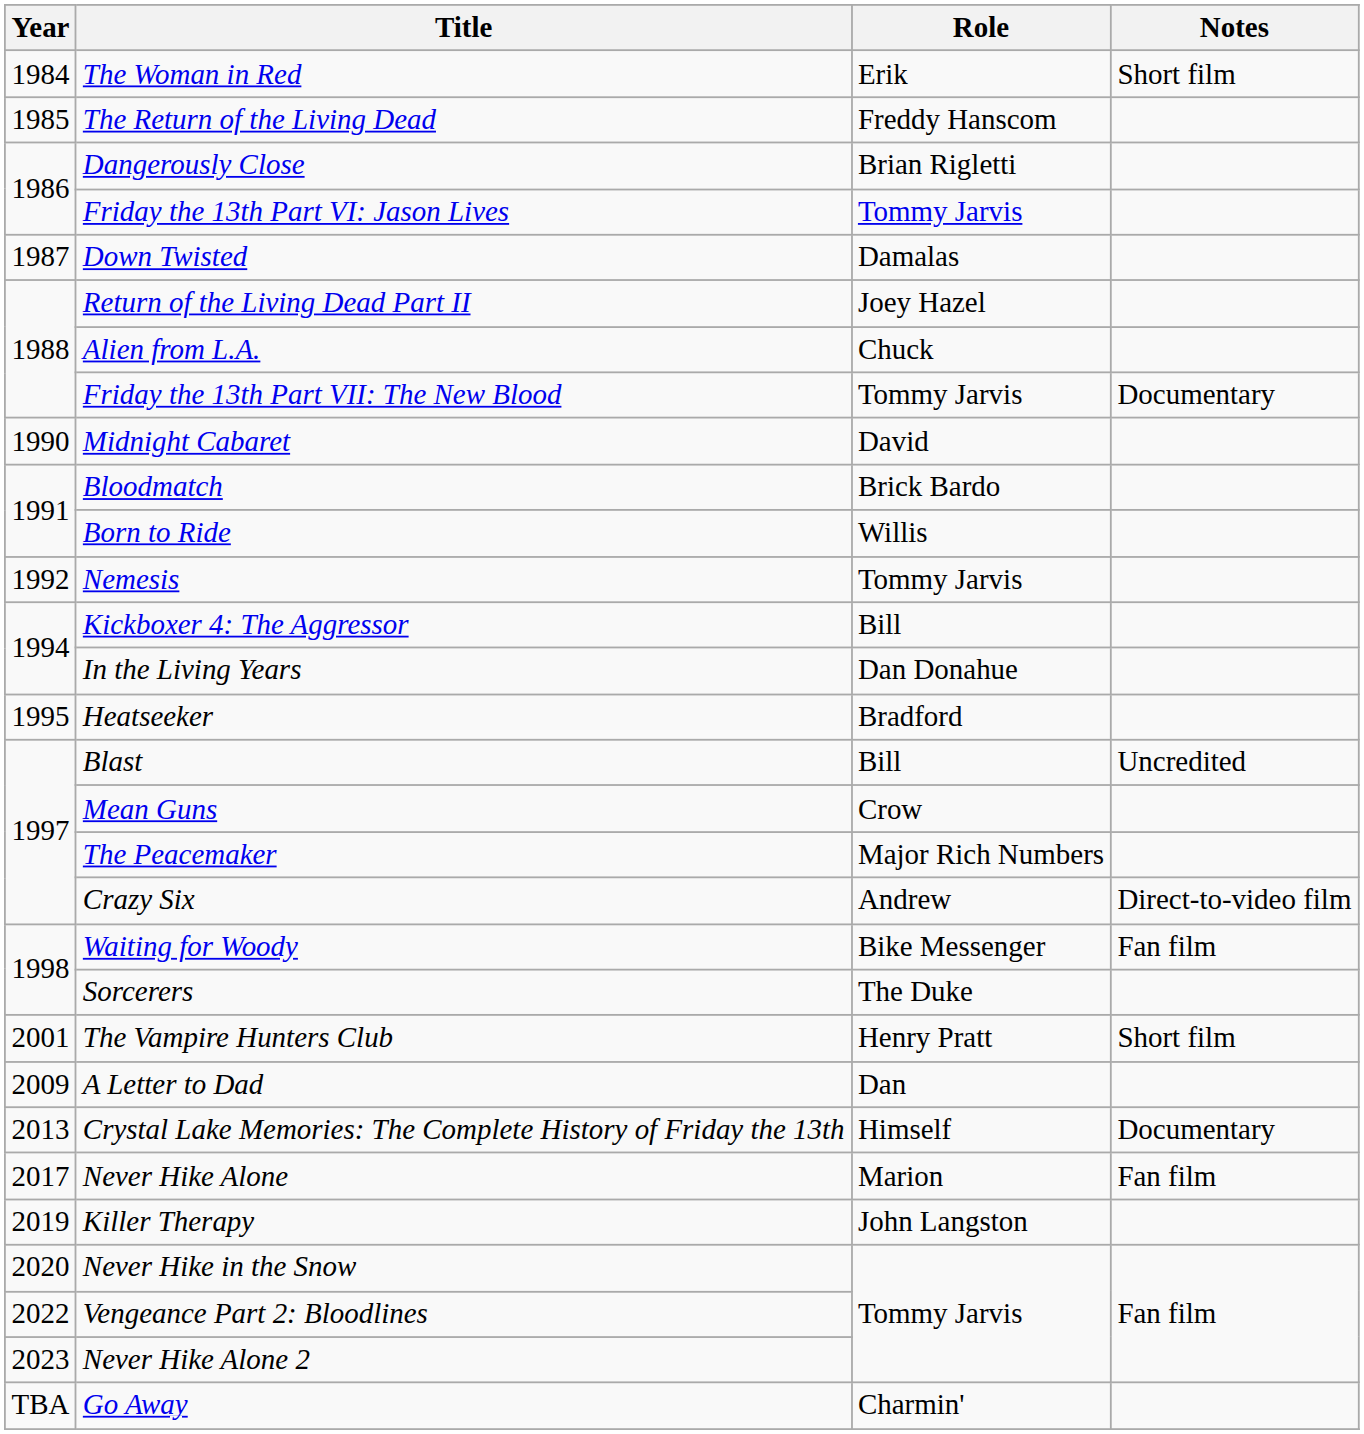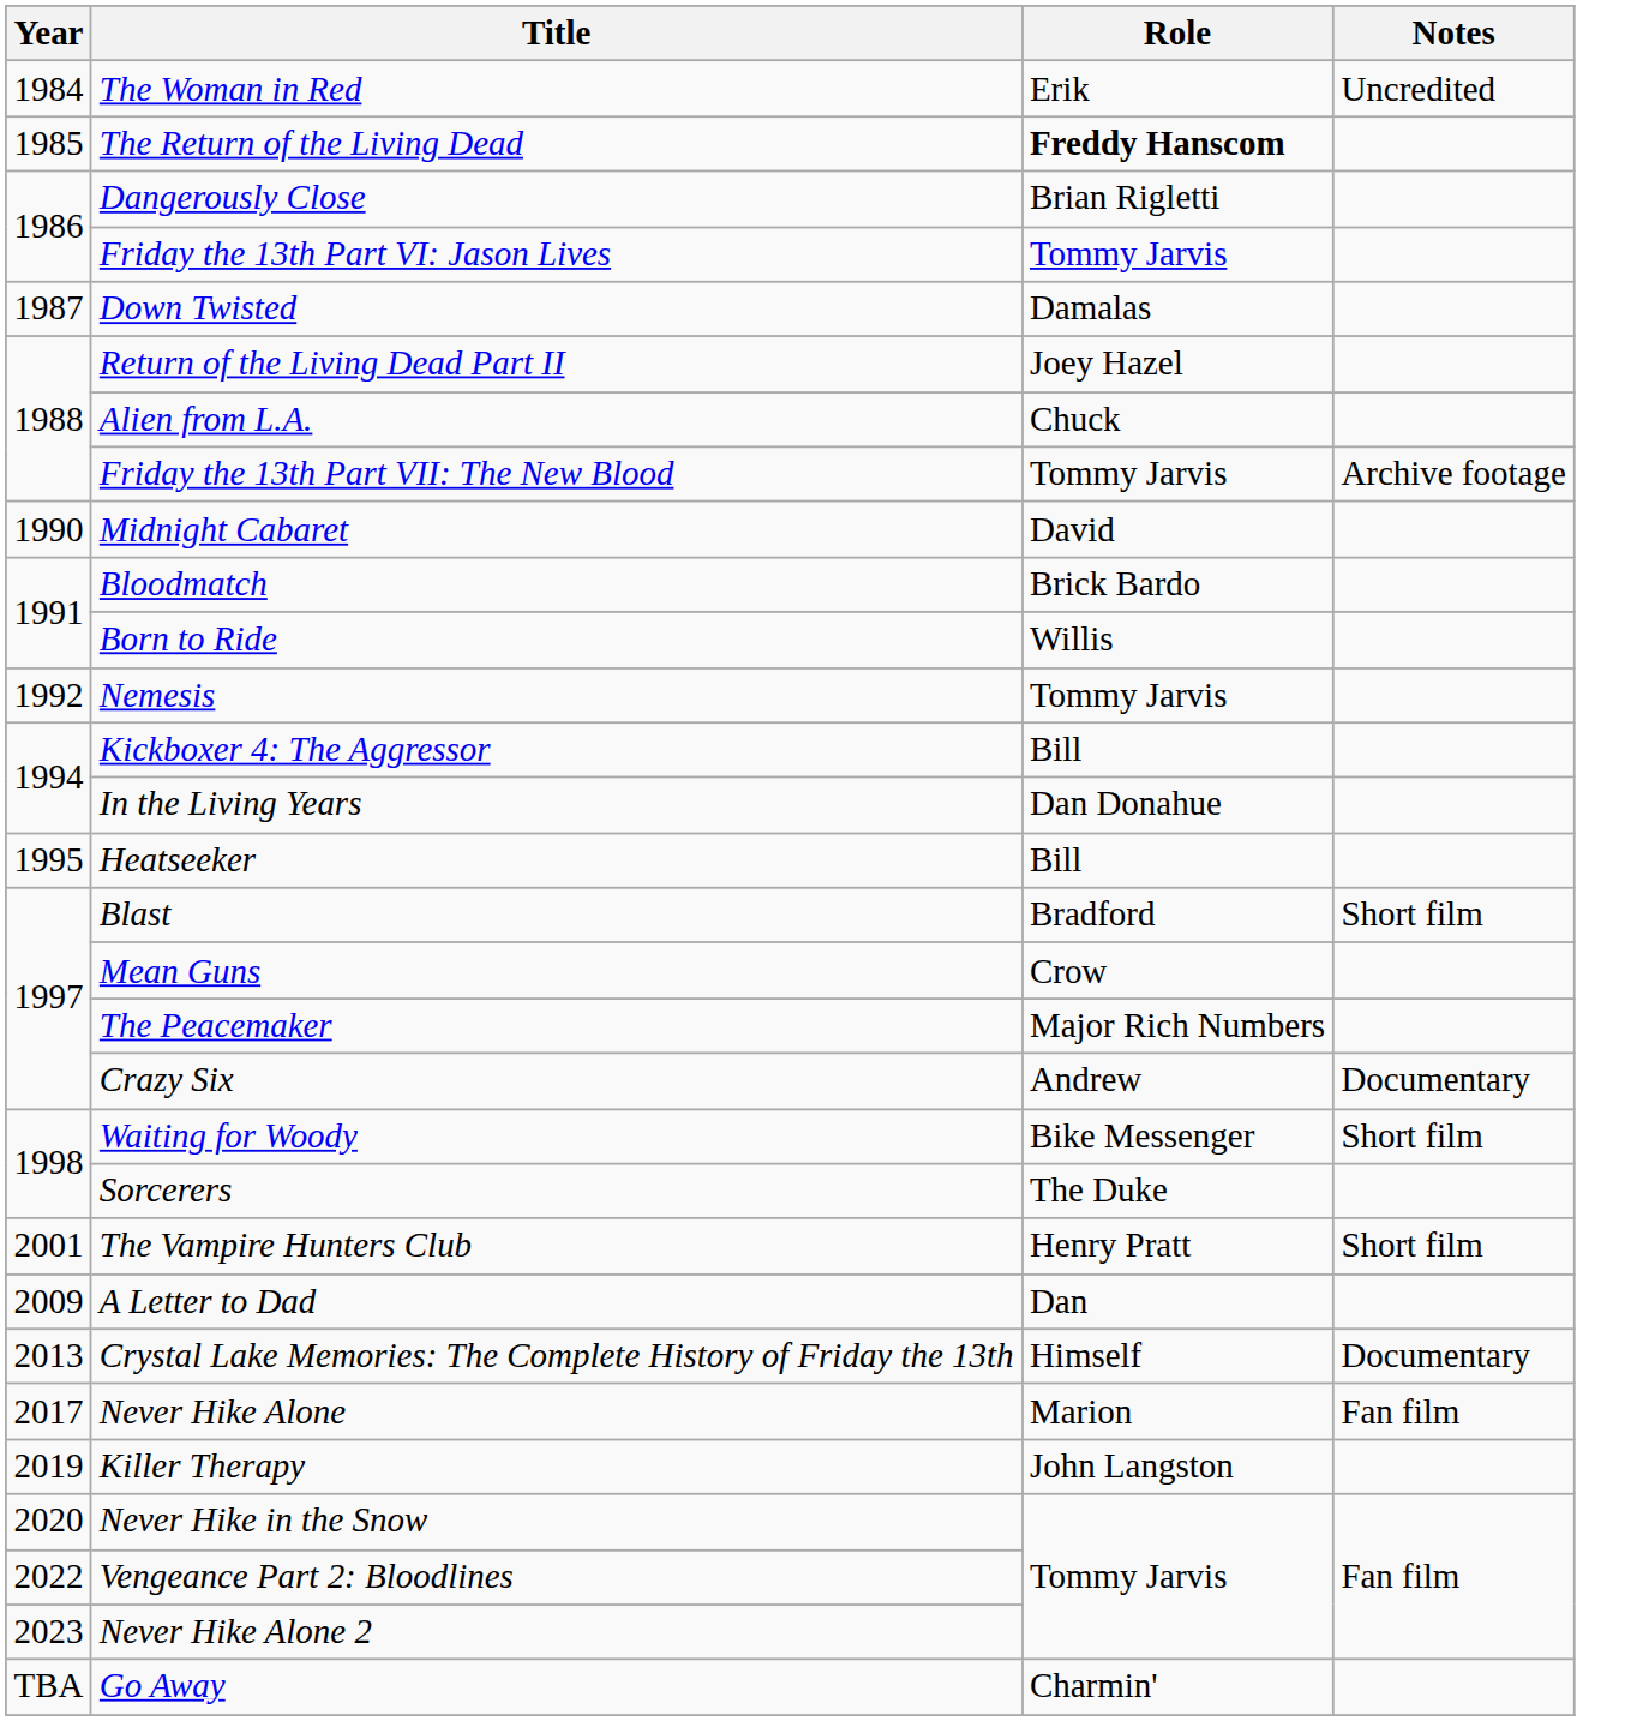 <table class="wikitable">
 <tr>
 <th>Year</th>
 <th>Title</th>
 <th>Role</th>
 <th>Notes</th>
 </tr>
 <tr>
 <td>1984</td>
 <td><em><a href='#'>The Woman in Red</a></em></td>
 <td>Erik</td>
-<td>Short film</td>
+<td>Uncredited</td>
 </tr>
 <tr>
 <td>1985</td>
 <td><em><a href='#'>The Return of the Living Dead</a></em></td>
-<td>Freddy Hanscom</td>
+<td><strong>Freddy Hanscom</strong></td>
 <td></td>
 </tr>
 <tr>
 <td rowspan="2">1986</td>
 <td><em><a href='#'>Dangerously Close</a></em></td>
 <td>Brian Rigletti</td>
 <td></td>
 </tr>
 <tr>
 <td><em><a href='#'>Friday the 13th Part VI: Jason Lives</a></em></td>
 <td><a href='#'>Tommy Jarvis</a></td>
 <td></td>
 </tr>
 <tr>
 <td>1987</td>
 <td><em><a href='#'>Down Twisted</a></em></td>
 <td>Damalas</td>
 <td></td>
 </tr>
 <tr>
 <td rowspan="3">1988</td>
 <td><em><a href='#'>Return of the Living Dead Part II</a></em></td>
 <td>Joey Hazel</td>
 <td></td>
 </tr>
 <tr>
 <td><em><a href='#'>Alien from L.A.</a></em></td>
 <td>Chuck</td>
 <td></td>
 </tr>
 <tr>
 <td><em><a href='#'>Friday the 13th Part VII: The New Blood</a></em></td>
 <td>Tommy Jarvis</td>
-<td>Documentary</td>
+<td>Archive footage</td>
 </tr>
 <tr>
 <td>1990</td>
 <td><em><a href='#'>Midnight Cabaret</a></em></td>
 <td>David</td>
 <td></td>
 </tr>
 <tr>
 <td rowspan="2">1991</td>
 <td><em><a href='#'>Bloodmatch</a></em></td>
 <td>Brick Bardo</td>
 <td></td>
 </tr>
 <tr>
 <td><em><a href='#'>Born to Ride</a></em></td>
 <td>Willis</td>
 <td></td>
 </tr>
 <tr>
 <td>1992</td>
 <td><em><a href='#'>Nemesis</a></em></td>
 <td>Tommy Jarvis</td>
 <td></td>
 </tr>
 <tr>
 <td rowspan="2">1994</td>
 <td><em><a href='#'>Kickboxer 4: The Aggressor</a></em></td>
 <td>Bill</td>
 <td></td>
 </tr>
 <tr>
 <td><em>In the Living Years</em></td>
 <td>Dan Donahue</td>
 <td></td>
 </tr>
 <tr>
 <td>1995</td>
 <td><em>Heatseeker</em></td>
-<td>Bradford</td>
+<td>Bill</td>
 <td></td>
 </tr>
 <tr>
 <td rowspan="4">1997</td>
 <td><em>Blast</em></td>
-<td>Bill</td>
-<td>Uncredited</td>
+<td>Bradford</td>
+<td>Short film</td>
 </tr>
 <tr>
 <td><em><a href='#'>Mean Guns</a></em></td>
 <td>Crow</td>
 <td></td>
 </tr>
 <tr>
 <td><em><a href='#'>The Peacemaker</a></em></td>
 <td>Major Rich Numbers</td>
 <td></td>
 </tr>
 <tr>
 <td><em>Crazy Six</em></td>
 <td>Andrew</td>
-<td>Direct-to-video film</td>
+<td>Documentary</td>
 </tr>
 <tr>
 <td rowspan="2">1998</td>
 <td><em><a href='#'>Waiting for Woody</a></em></td>
 <td>Bike Messenger</td>
-<td>Fan film</td>
+<td>Short film</td>
 </tr>
 <tr>
 <td><em>Sorcerers</em></td>
 <td>The Duke</td>
 <td></td>
 </tr>
 <tr>
 <td>2001</td>
 <td><em>The Vampire Hunters Club</em></td>
 <td>Henry Pratt</td>
 <td>Short film</td>
 </tr>
 <tr>
 <td>2009</td>
 <td><em>A Letter to Dad</em></td>
 <td>Dan</td>
 <td></td>
 </tr>
 <tr>
 <td>2013</td>
 <td><em>Crystal Lake Memories: The Complete History of Friday the 13th</em></td>
 <td>Himself</td>
 <td>Documentary</td>
 </tr>
 <tr>
 <td>2017</td>
 <td><em>Never Hike Alone</em></td>
 <td>Marion</td>
 <td>Fan film</td>
 </tr>
 <tr>
 <td>2019</td>
 <td><em>Killer Therapy</em></td>
 <td>John Langston</td>
 <td></td>
 </tr>
 <tr>
 <td>2020</td>
 <td><em>Never Hike in the Snow</em></td>
 <td rowspan="3">Tommy Jarvis</td>
 <td rowspan="3">Fan film</td>
 </tr>
 <tr>
 <td>2022</td>
 <td><em>Vengeance Part 2: Bloodlines</em></td>
 </tr>
 <tr>
 <td>2023</td>
 <td><em>Never Hike Alone 2</em></td>
 </tr>
 <tr>
 <td>TBA</td>
 <td><em><a href='#'>Go Away</a></em></td>
 <td>Charmin'</td>
 <td></td>
 </tr>
 <tr>
 </tr>
 </table>
